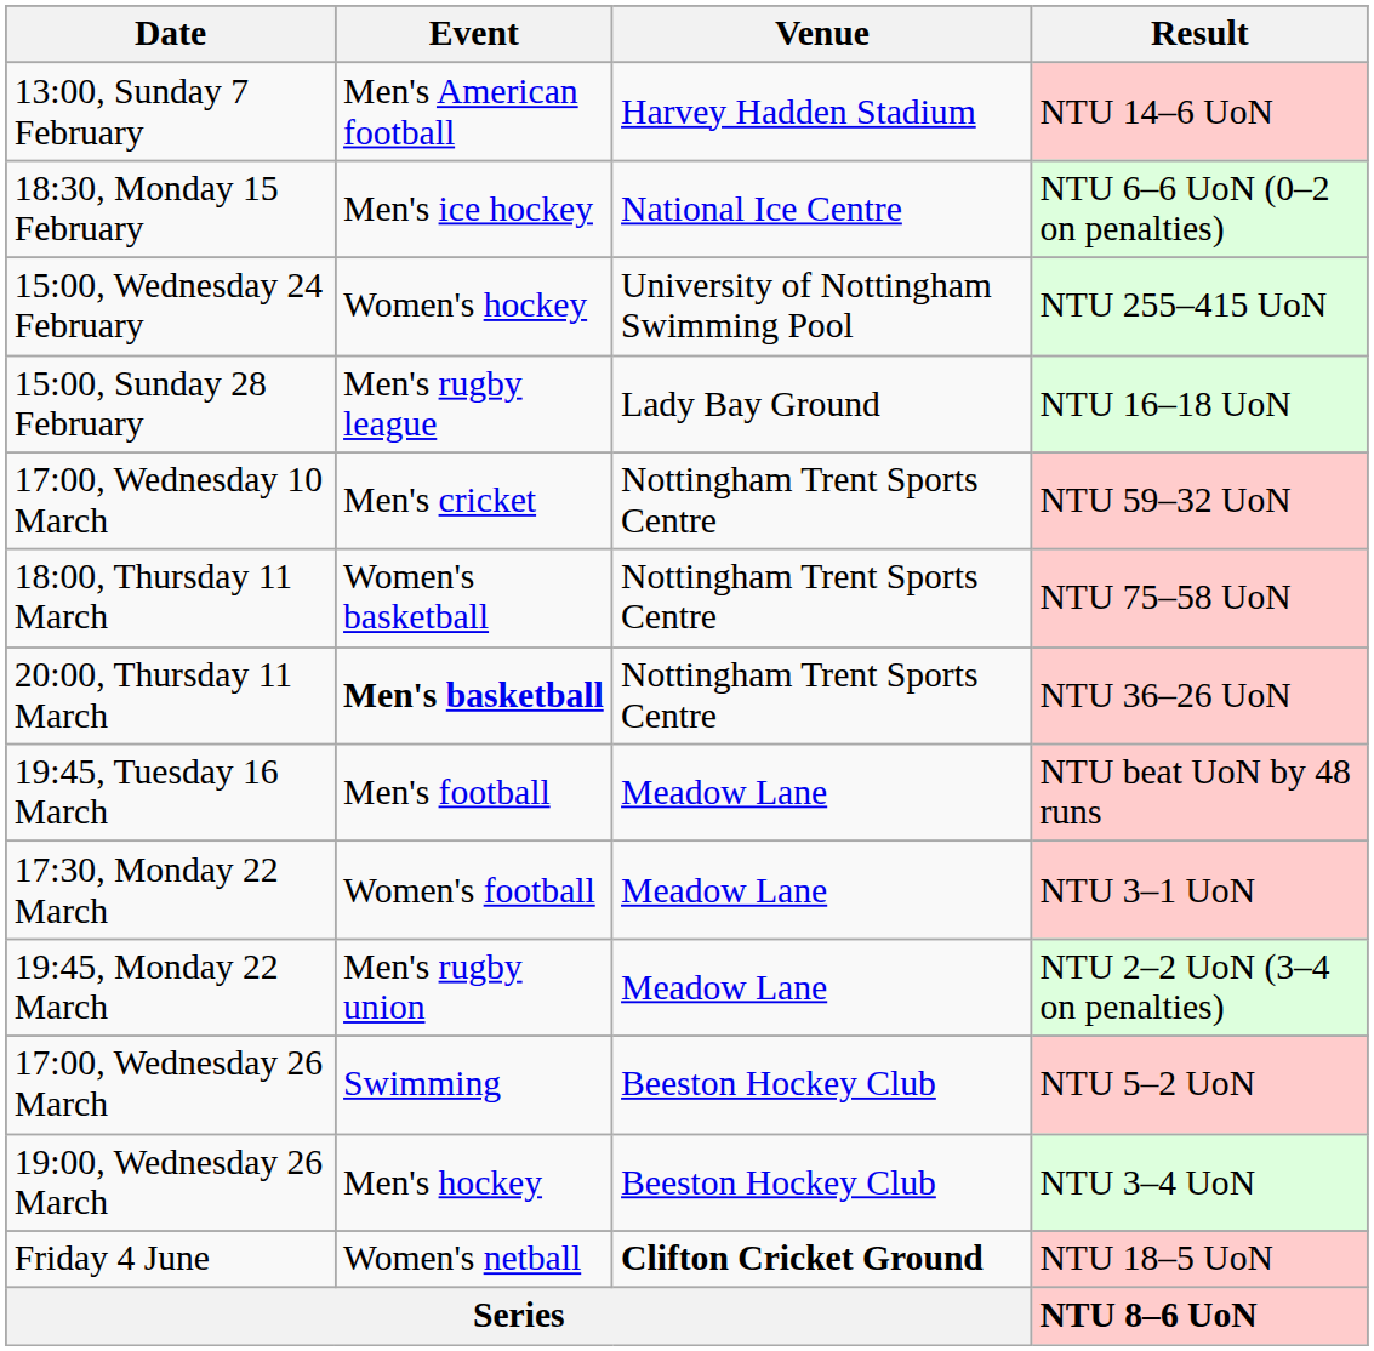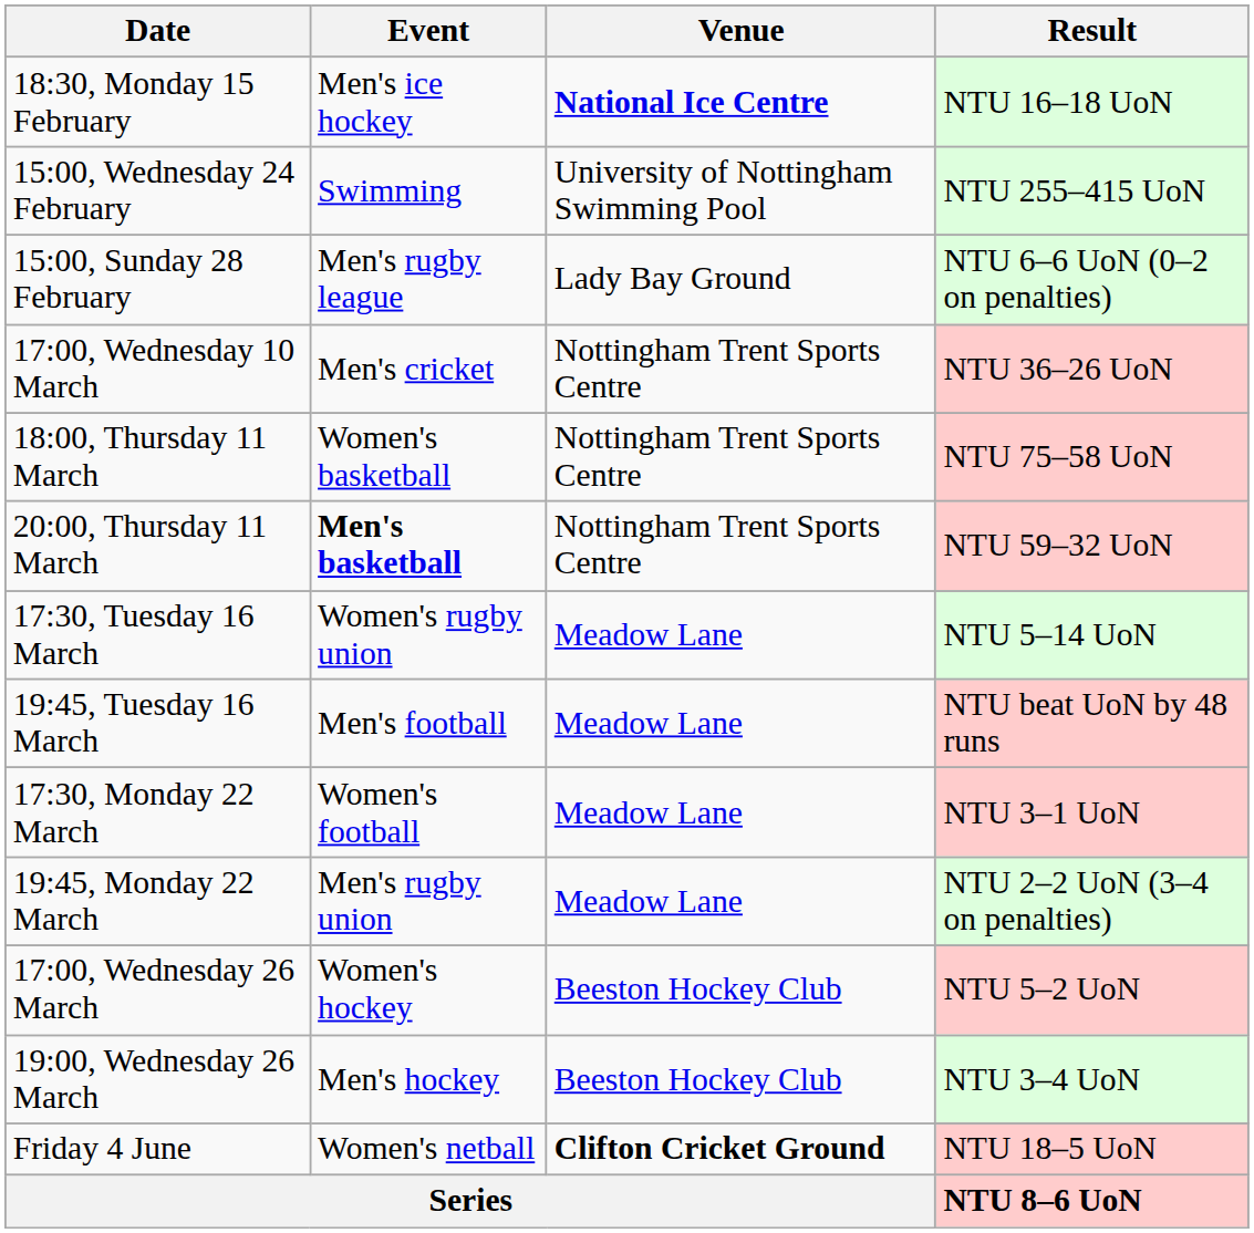 <table class="wikitable">
 <tr>
 <th>Date</th>
 <th>Event</th>
 <th>Venue</th>
 <th>Result</th>
 </tr>
 <tr>
-<td>13:00, Sunday 7 February</td>
-<td>Men's <a href='#'>American football</a></td>
-<td><a href='#'>Harvey Hadden Stadium</a></td>
-<td bgcolor="#FFCCCC">NTU 14–6 UoN</td>
-</tr>
-<tr>
 <td>18:30, Monday 15 February</td>
 <td>Men's <a href='#'>ice hockey</a></td>
-<td><a href='#'>National Ice Centre</a></td>
-<td bgcolor="#DDFFDD">NTU 6–6 UoN (0–2 on penalties)</td>
+<td><strong><a href='#'>National Ice Centre</a></strong></td>
+<td bgcolor="#DDFFDD">NTU  16–18 UoN</td>
 </tr>
 <tr>
 <td>15:00, Wednesday 24 February</td>
-<td>Women's <a href='#'>hockey</a></td>
+<td><a href='#'>Swimming</a></td>
 <td>University of Nottingham Swimming Pool</td>
 <td bgcolor="#DDFFDD">NTU 255–415 UoN</td>
 </tr>
 <tr>
 <td>15:00, Sunday 28 February</td>
 <td>Men's <a href='#'>rugby league</a></td>
 <td>Lady Bay Ground</td>
-<td bgcolor="#DDFFDD">NTU  16–18 UoN</td>
+<td bgcolor="#DDFFDD">NTU 6–6 UoN (0–2 on penalties)</td>
 </tr>
 <tr>
 <td>17:00, Wednesday 10 March</td>
 <td>Men's <a href='#'>cricket</a></td>
 <td>Nottingham Trent Sports Centre</td>
-<td bgcolor="#FFCCCC">NTU 59–32 UoN</td>
+<td bgcolor="#FFCCCC">NTU 36–26 UoN</td>
 </tr>
 <tr>
 <td>18:00, Thursday 11 March</td>
 <td>Women's <a href='#'>basketball</a></td>
 <td>Nottingham Trent Sports Centre</td>
 <td bgcolor="#FFCCCC">NTU 75–58 UoN</td>
 </tr>
 <tr>
 <td>20:00, Thursday 11 March</td>
 <td><strong>Men's <a href='#'>basketball</a></strong></td>
 <td>Nottingham Trent Sports Centre</td>
-<td bgcolor="#FFCCCC">NTU 36–26 UoN</td>
+<td bgcolor="#FFCCCC">NTU 59–32 UoN</td>
+</tr>
+<tr>
+<td>17:30, Tuesday 16 March</td>
+<td>Women's <a href='#'>rugby union</a></td>
+<td><a href='#'>Meadow Lane</a></td>
+<td bgcolor="#DDFFDD">NTU 5–14 UoN</td>
 </tr>
 <tr>
 <td>19:45, Tuesday 16 March</td>
 <td>Men's <a href='#'>football</a></td>
 <td><a href='#'>Meadow Lane</a></td>
 <td bgcolor="#FFCCCC">NTU beat UoN by 48 runs</td>
 </tr>
 <tr>
 <td>17:30, Monday 22 March</td>
 <td>Women's <a href='#'>football</a></td>
 <td><a href='#'>Meadow Lane</a></td>
 <td bgcolor="#FFCCCC">NTU 3–1 UoN</td>
 </tr>
 <tr>
 <td>19:45, Monday 22 March</td>
 <td>Men's <a href='#'>rugby union</a></td>
 <td><a href='#'>Meadow Lane</a></td>
 <td bgcolor="#DDFFDD">NTU 2–2 UoN (3–4 on penalties)</td>
 </tr>
 <tr>
 <td>17:00, Wednesday 26 March</td>
-<td><a href='#'>Swimming</a></td>
+<td>Women's <a href='#'>hockey</a></td>
 <td><a href='#'>Beeston Hockey Club</a></td>
 <td bgcolor="#FFCCCC">NTU 5–2 UoN</td>
 </tr>
 <tr>
 <td>19:00, Wednesday 26 March</td>
 <td>Men's <a href='#'>hockey</a></td>
 <td><a href='#'>Beeston Hockey Club</a></td>
 <td bgcolor="#DDFFDD">NTU 3–4 UoN</td>
 </tr>
 <tr>
 <td>Friday 4 June</td>
 <td>Women's <a href='#'>netball</a></td>
 <td><strong>Clifton Cricket Ground</strong></td>
 <td bgcolor="#FFCCCC">NTU 18–5 UoN</td>
 </tr>
 <tr>
 <td bgcolor="#F2F2F2" align="center" colspan="3"><strong>Series</strong></td>
 <td bgcolor="#FFCCCC"><strong>NTU 8–6 UoN</strong></td>
 </tr>
 </table>
